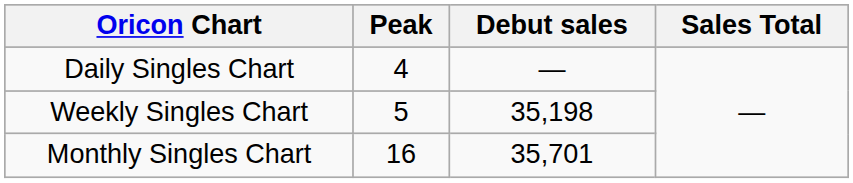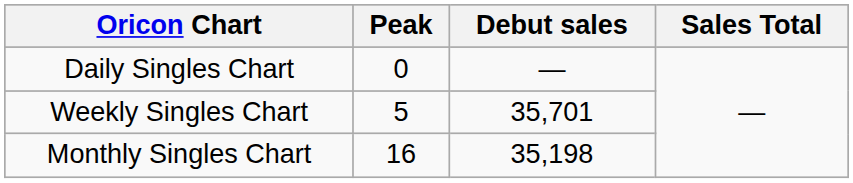 <table class="wikitable" style="width:500px;">
 <tr>
 <th style="text-align:center;"><a href='#'>Oricon</a> Chart</th>
 <th style="text-align:center;">Peak</th>
 <th style="text-align:center;">Debut sales</th>
 <th style="text-align:center;">Sales Total</th>
 </tr>
 <tr>
 <td align="center">Daily Singles Chart</td>
-<td style="text-align:center;">4</td>
+<td style="text-align:center;">0</td>
 <td style="text-align:center;" rowspan="1">—</td>
 <td style="text-align:center;" rowspan="4">—</td>
 </tr>
 <tr>
 <td align="center">Weekly Singles Chart</td>
 <td style="text-align:center;">5</td>
-<td style="text-align:center;" rowspan="1">35,198</td>
+<td style="text-align:center;" rowspan="1">35,701</td>
 </tr>
 <tr>
 <td align="center">Monthly Singles Chart</td>
 <td style="text-align:center;">16</td>
-<td style="text-align:center;" rowspan="1">35,701</td>
+<td style="text-align:center;" rowspan="1">35,198</td>
 </tr>
 </table>
